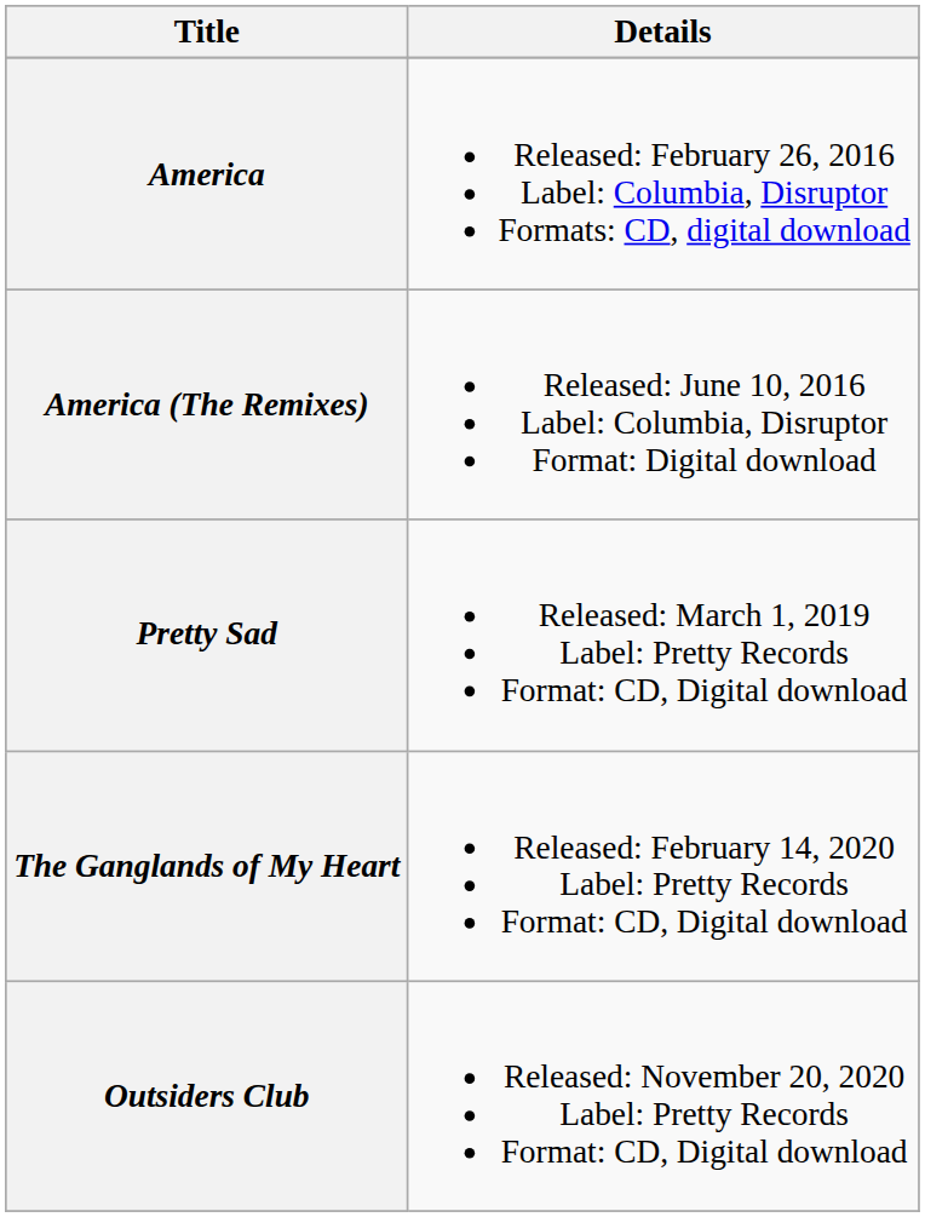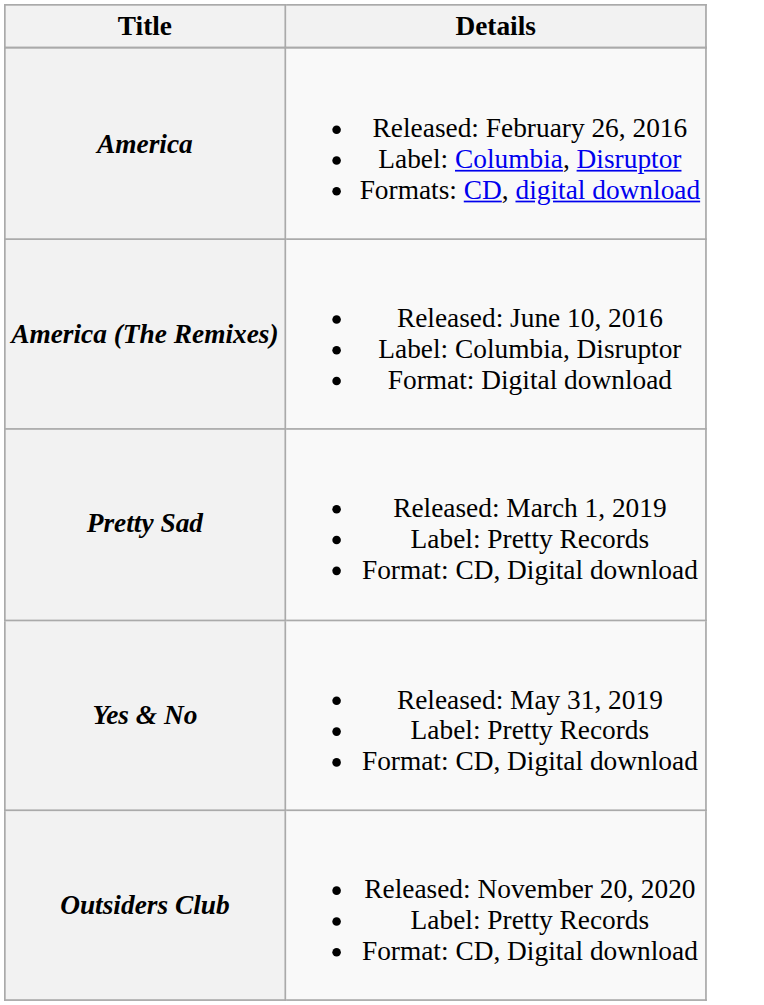 <table class="wikitable plainrowheaders" style="text-align:center">
 <tr>
 <th scope="col">Title</th>
 <th scope="col">Details</th>
 </tr>
 <tr style="font-size:smaller;">
 </tr>
 <tr>
 <th scope="row"><em>America</em></th>
 <td><br><ul><li>Released: February 26, 2016</li><li>Label: <a href='#'>Columbia</a>, <a href='#'>Disruptor</a></li><li>Formats: <a href='#'>CD</a>, <a href='#'>digital download</a></li></ul></td>
 </tr>
 <tr>
 <th scope="row"><em>America (The Remixes)</em></th>
 <td><br><ul><li>Released: June 10, 2016</li><li>Label: Columbia, Disruptor</li><li>Format: Digital download</li></ul></td>
 </tr>
 <tr>
 <th scope="row"><em>Pretty Sad</em></th>
 <td><br><ul><li>Released: March 1, 2019</li><li>Label: Pretty Records</li><li>Format: CD, Digital download</li></ul></td>
 </tr>
 <tr>
-<th scope="row"><em>The Ganglands of My Heart</em></th>
-<td><br><ul><li>Released: February 14, 2020</li><li>Label: Pretty Records</li><li>Format: CD, Digital download</li></ul></td>
+<th scope="row"><em>Yes & No</em></th>
+<td><br><ul><li>Released: May 31, 2019</li><li>Label: Pretty Records</li><li>Format: CD, Digital download</li></ul></td>
 </tr>
 <tr>
 <th scope="row"><em>Outsiders Club</em></th>
 <td><br><ul><li>Released: November 20, 2020</li><li>Label: Pretty Records</li><li>Format: CD, Digital download</li></ul></td>
 </tr>
 </table>
